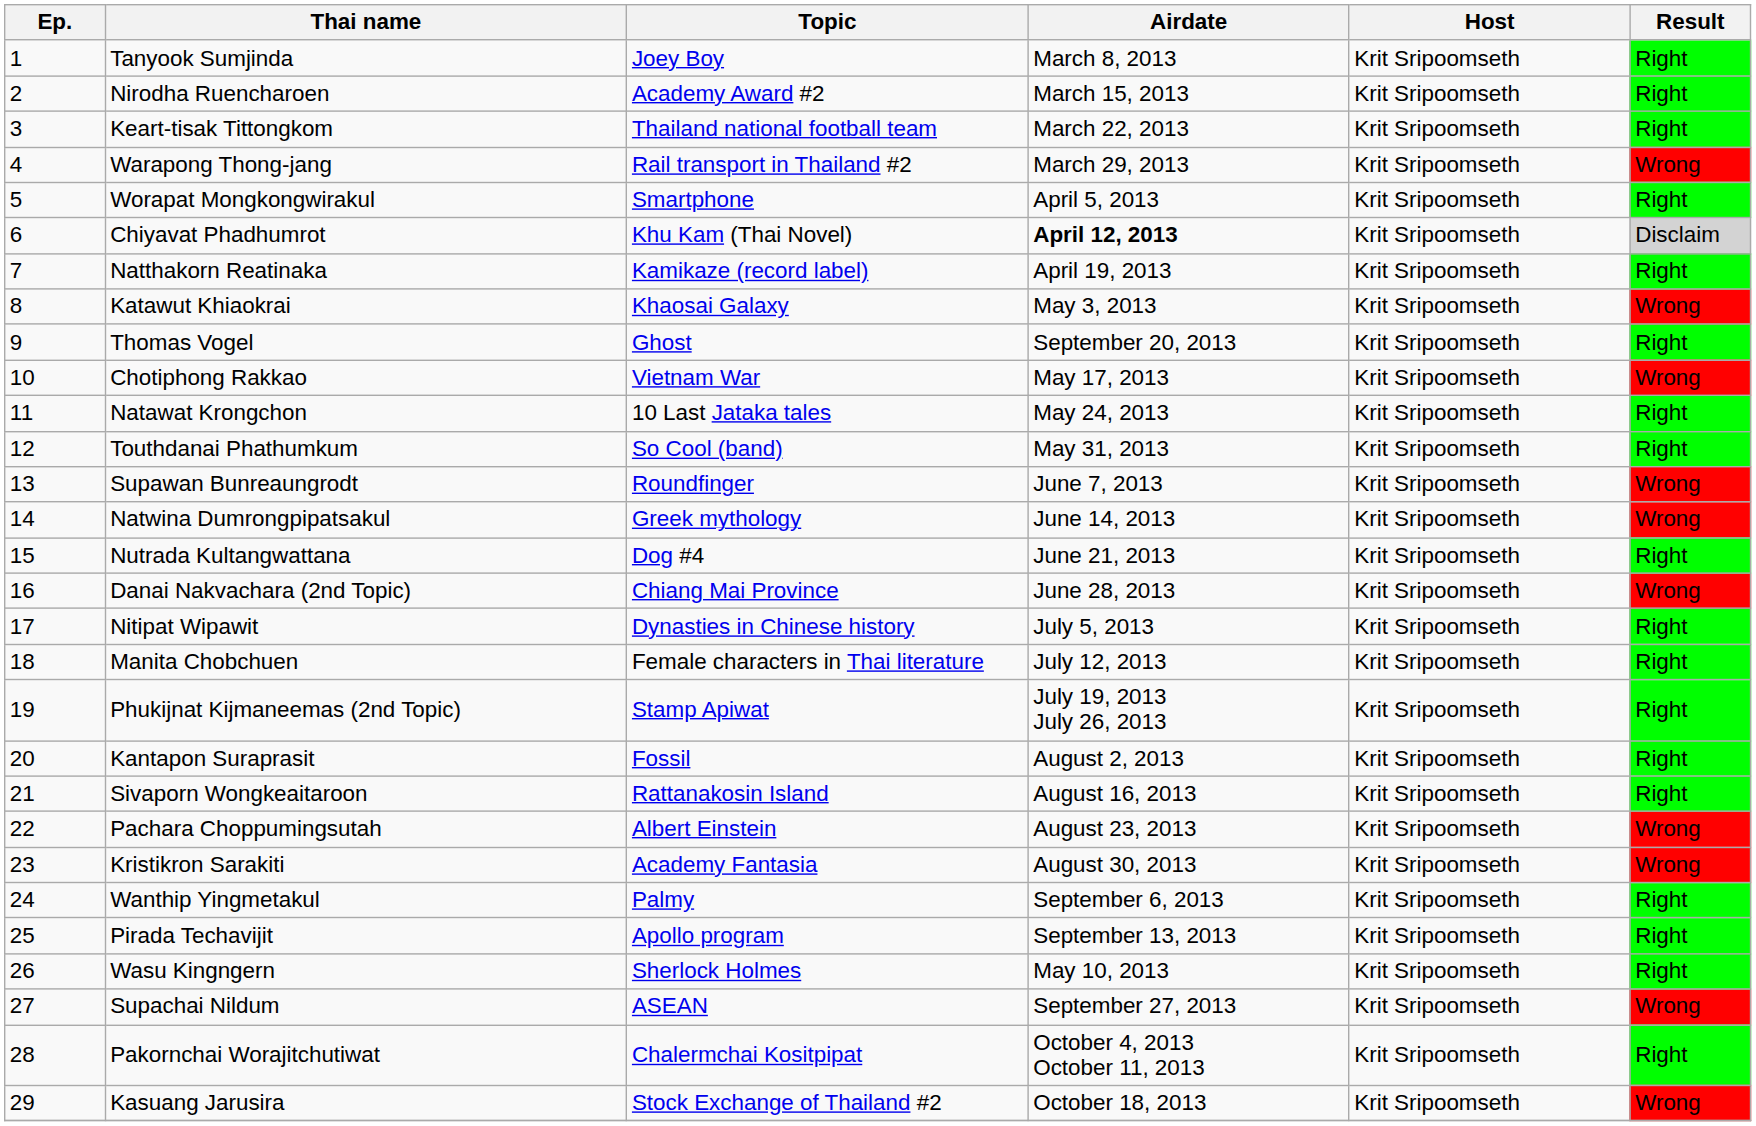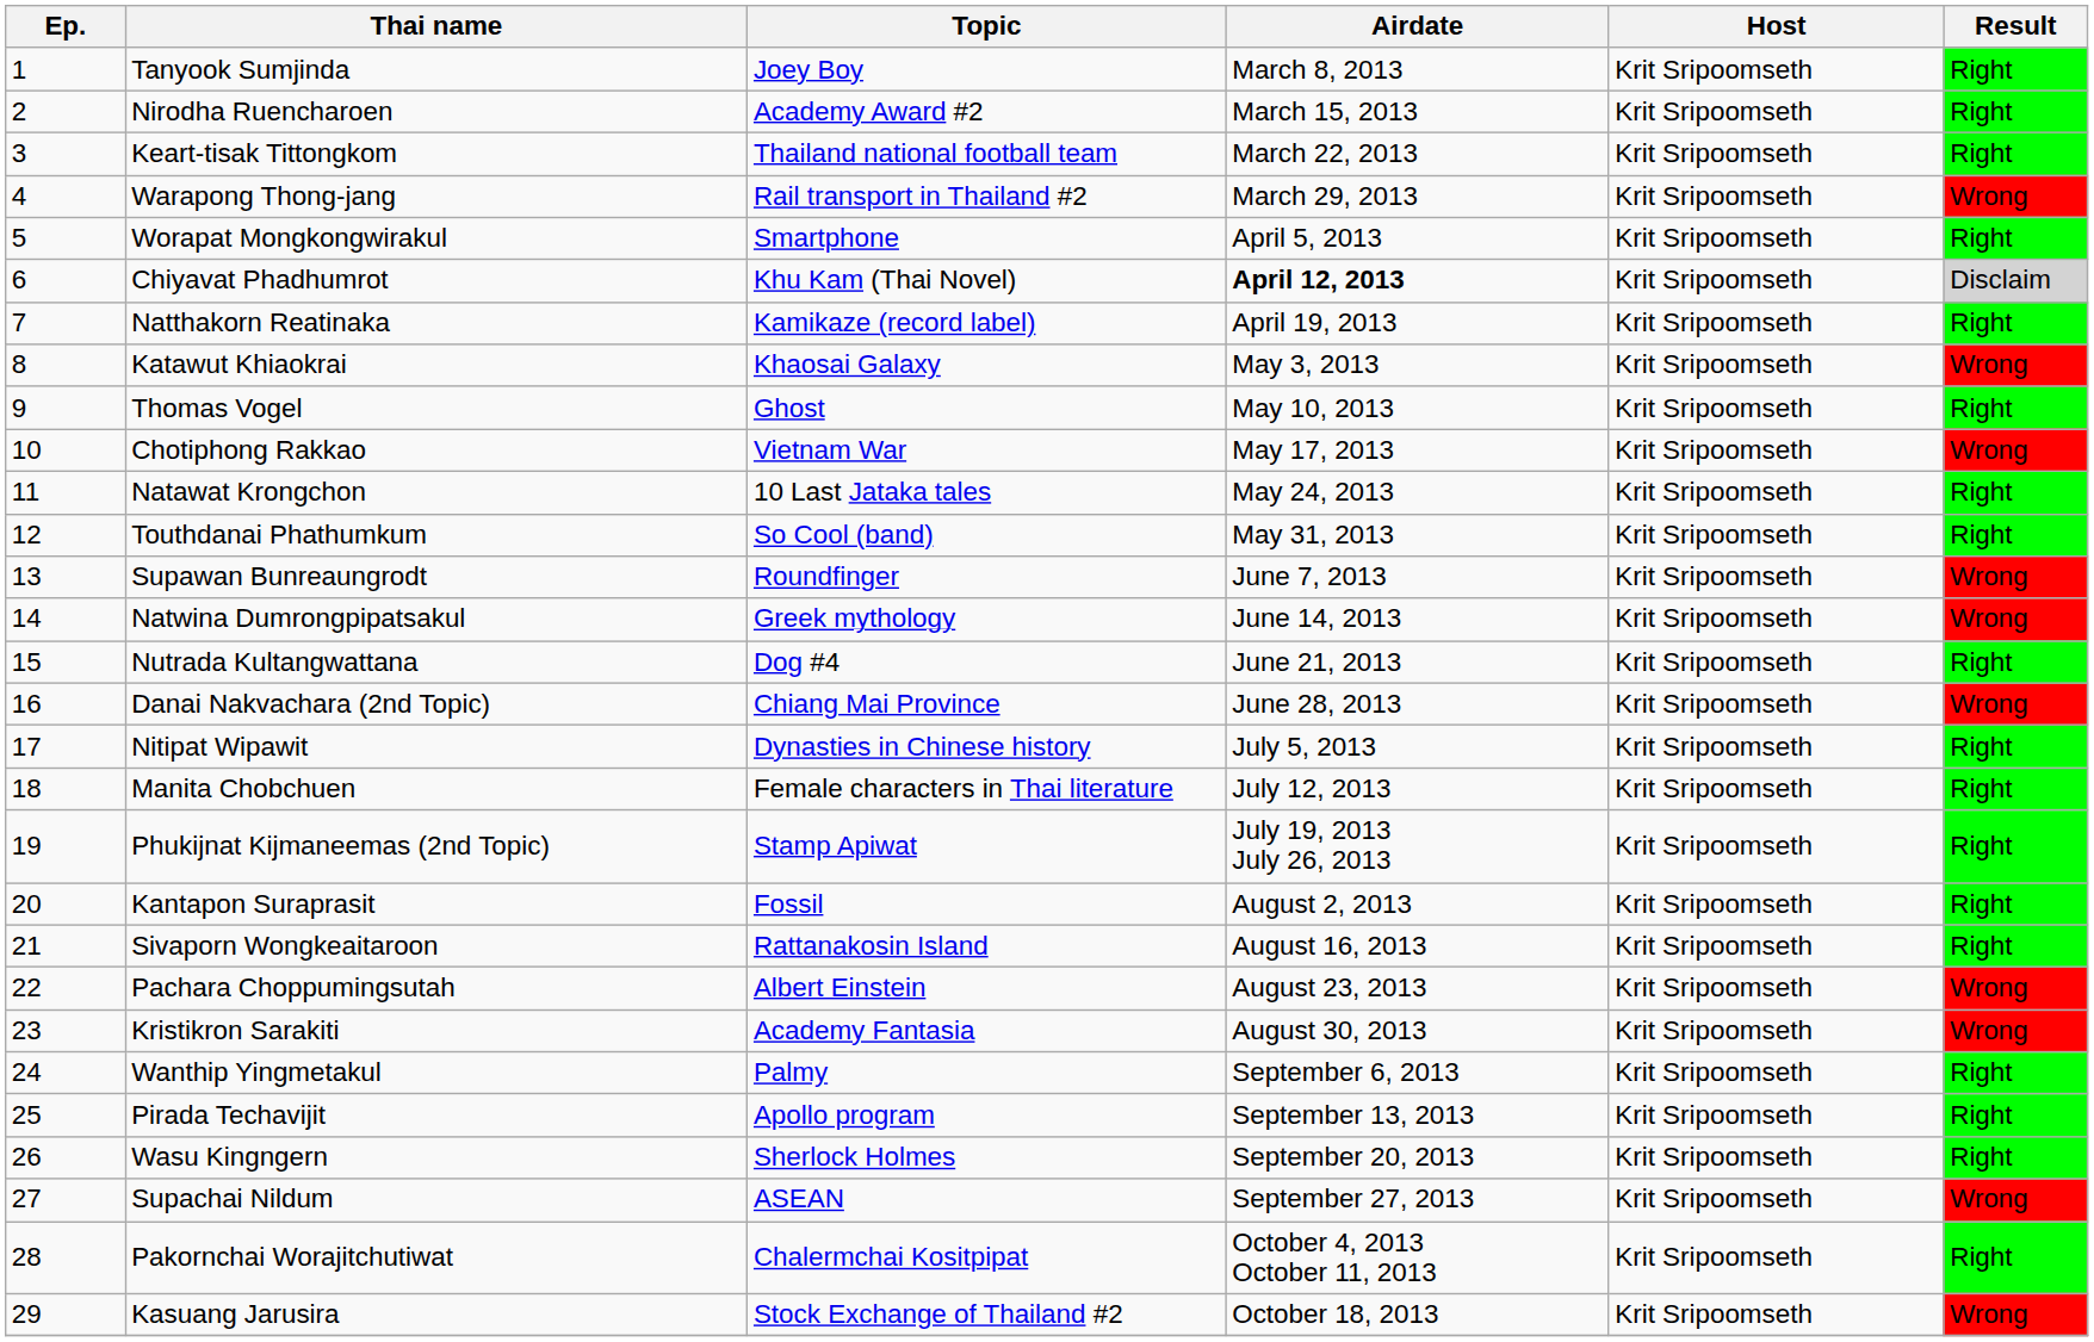 <table class="wikitable sortable" ="font-size:100%; text-align: center; ">
 <tr>
 <th rowspan=1 width=5%><strong>Ep.</strong></th>
 <th rowspan=1 width=26%><strong>Thai name</strong></th>
 <th rowspan=1 width=20%><strong>Topic</strong></th>
 <th rowspan=1 width=16%><strong>Airdate</strong></th>
 <th rowspan=1 width=14%><strong>Host</strong></th>
 <th !rowspan=1 width=6%><strong>Result</strong></th>
 </tr>
 <tr>
 <td>1</td>
 <td>Tanyook Sumjinda</td>
 <td><a href='#'>Joey Boy</a></td>
 <td>March 8, 2013</td>
 <td>Krit Sripoomseth</td>
 <td style = "background:#00FF00;">Right</td>
 </tr>
 <tr>
 <td>2</td>
 <td>Nirodha Ruencharoen</td>
 <td><a href='#'>Academy Award</a> #2</td>
 <td>March 15, 2013</td>
 <td>Krit Sripoomseth</td>
 <td style = "background:#00FF00;">Right</td>
 </tr>
 <tr>
 <td>3</td>
 <td>Keart-tisak Tittongkom</td>
 <td><a href='#'>Thailand national football team</a></td>
 <td>March 22, 2013</td>
 <td>Krit Sripoomseth</td>
 <td style = "background:#00FF00;">Right</td>
 </tr>
 <tr>
 <td>4</td>
 <td>Warapong Thong-jang</td>
 <td><a href='#'>Rail transport in Thailand</a> #2</td>
 <td>March 29, 2013</td>
 <td>Krit Sripoomseth</td>
 <td style = "background:#FF0000;">Wrong</td>
 </tr>
 <tr>
 <td>5</td>
 <td>Worapat Mongkongwirakul</td>
 <td><a href='#'>Smartphone</a></td>
 <td>April 5, 2013</td>
 <td>Krit Sripoomseth</td>
 <td style = "background:#00FF00;">Right</td>
 </tr>
 <tr>
 <td>6</td>
 <td>Chiyavat Phadhumrot</td>
 <td><a href='#'>Khu Kam</a> (Thai Novel)</td>
 <td><strong>April 12, 2013</strong></td>
 <td>Krit Sripoomseth</td>
 <td style = "background:lightgrey;">Disclaim</td>
 </tr>
 <tr>
 <td>7</td>
 <td>Natthakorn Reatinaka</td>
 <td><a href='#'>Kamikaze (record label)</a></td>
 <td>April 19, 2013</td>
 <td>Krit Sripoomseth</td>
 <td style = "background:#00FF00;">Right</td>
 </tr>
 <tr>
 <td>8</td>
 <td>Katawut Khiaokrai</td>
 <td><a href='#'>Khaosai Galaxy</a></td>
 <td>May 3, 2013</td>
 <td>Krit Sripoomseth</td>
 <td style = "background:#FF0000;">Wrong</td>
 </tr>
 <tr>
 <td>9</td>
 <td>Thomas Vogel</td>
 <td><a href='#'>Ghost</a></td>
-<td>September 20, 2013</td>
+<td>May 10, 2013</td>
 <td>Krit Sripoomseth</td>
 <td style = "background:#00FF00;">Right</td>
 </tr>
 <tr>
 <td>10</td>
 <td>Chotiphong Rakkao</td>
 <td><a href='#'>Vietnam War</a></td>
 <td>May 17, 2013</td>
 <td>Krit Sripoomseth</td>
 <td style = "background:#FF0000;">Wrong</td>
 </tr>
 <tr>
 <td>11</td>
 <td>Natawat Krongchon</td>
 <td>10 Last <a href='#'>Jataka tales</a></td>
 <td>May 24, 2013</td>
 <td>Krit Sripoomseth</td>
 <td style = "background:#00FF00;">Right</td>
 </tr>
 <tr>
 <td>12</td>
 <td>Touthdanai Phathumkum</td>
 <td><a href='#'>So Cool (band)</a></td>
 <td>May 31, 2013</td>
 <td>Krit Sripoomseth</td>
 <td style = "background:#00FF00;">Right</td>
 </tr>
 <tr>
 <td>13</td>
 <td>Supawan Bunreaungrodt</td>
 <td><a href='#'>Roundfinger</a></td>
 <td>June 7, 2013</td>
 <td>Krit Sripoomseth</td>
 <td style = "background:#FF0000;">Wrong</td>
 </tr>
 <tr>
 <td>14</td>
 <td>Natwina Dumrongpipatsakul</td>
 <td><a href='#'>Greek mythology</a></td>
 <td>June 14, 2013</td>
 <td>Krit Sripoomseth</td>
 <td style = "background:#FF0000;">Wrong</td>
 </tr>
 <tr>
 <td>15</td>
 <td>Nutrada Kultangwattana</td>
 <td><a href='#'>Dog</a> #4</td>
 <td>June 21, 2013</td>
 <td>Krit Sripoomseth</td>
 <td style = "background:#00FF00;">Right</td>
 </tr>
 <tr>
 <td>16</td>
 <td>Danai Nakvachara (2nd Topic)</td>
 <td><a href='#'>Chiang Mai Province</a></td>
 <td>June 28, 2013</td>
 <td>Krit Sripoomseth</td>
 <td style = "background:#FF0000;">Wrong</td>
 </tr>
 <tr>
 <td>17</td>
 <td>Nitipat Wipawit</td>
 <td><a href='#'>Dynasties in Chinese history</a></td>
 <td>July 5, 2013</td>
 <td>Krit Sripoomseth</td>
 <td style = "background:#00FF00;">Right</td>
 </tr>
 <tr>
 <td>18</td>
 <td>Manita Chobchuen</td>
 <td>Female characters in <a href='#'>Thai literature</a></td>
 <td>July 12, 2013</td>
 <td>Krit Sripoomseth</td>
 <td style = "background:#00FF00;">Right</td>
 </tr>
 <tr>
 <td>19</td>
 <td>Phukijnat Kijmaneemas (2nd Topic)</td>
 <td><a href='#'>Stamp Apiwat</a></td>
 <td>July 19, 2013<br>July 26, 2013</td>
 <td>Krit Sripoomseth</td>
 <td style = "background:#00FF00;">Right</td>
 </tr>
 <tr>
 <td>20</td>
 <td>Kantapon Suraprasit</td>
 <td><a href='#'>Fossil</a></td>
 <td>August 2, 2013</td>
 <td>Krit Sripoomseth</td>
 <td style = "background:#00FF00;">Right</td>
 </tr>
 <tr>
 <td>21</td>
 <td>Sivaporn Wongkeaitaroon</td>
 <td><a href='#'>Rattanakosin Island</a></td>
 <td>August 16, 2013</td>
 <td>Krit Sripoomseth</td>
 <td style = "background:#00FF00;">Right</td>
 </tr>
 <tr>
 <td>22</td>
 <td>Pachara Choppumingsutah</td>
 <td><a href='#'>Albert Einstein</a></td>
 <td>August 23, 2013</td>
 <td>Krit Sripoomseth</td>
 <td style = "background:#FF0000;">Wrong</td>
 </tr>
 <tr>
 <td>23</td>
 <td>Kristikron Sarakiti</td>
 <td><a href='#'>Academy Fantasia</a></td>
 <td>August 30, 2013</td>
 <td>Krit Sripoomseth</td>
 <td style = "background:#FF0000;">Wrong</td>
 </tr>
 <tr>
 <td>24</td>
 <td>Wanthip Yingmetakul</td>
 <td><a href='#'>Palmy</a></td>
 <td>September 6, 2013</td>
 <td>Krit Sripoomseth</td>
 <td style = "background:#00FF00;">Right</td>
 </tr>
 <tr>
 <td>25</td>
 <td>Pirada Techavijit</td>
 <td><a href='#'>Apollo program</a></td>
 <td>September 13, 2013</td>
 <td>Krit Sripoomseth</td>
 <td style = "background:#00FF00;">Right</td>
 </tr>
 <tr>
 <td>26</td>
 <td>Wasu Kingngern</td>
 <td><a href='#'>Sherlock Holmes</a></td>
-<td>May 10, 2013</td>
+<td>September 20, 2013</td>
 <td>Krit Sripoomseth</td>
 <td style = "background:#00FF00;">Right</td>
 </tr>
 <tr>
 <td>27</td>
 <td>Supachai Nildum</td>
 <td><a href='#'>ASEAN</a></td>
 <td>September 27, 2013</td>
 <td>Krit Sripoomseth</td>
 <td style = "background:#FF0000;">Wrong</td>
 </tr>
 <tr>
 <td>28</td>
 <td>Pakornchai Worajitchutiwat</td>
 <td><a href='#'>Chalermchai Kositpipat</a></td>
 <td>October 4, 2013<br>October 11, 2013</td>
 <td>Krit Sripoomseth</td>
 <td style = "background:#00FF00;">Right</td>
 </tr>
 <tr>
 <td>29</td>
 <td>Kasuang Jarusira</td>
 <td><a href='#'>Stock Exchange of Thailand</a> #2</td>
 <td>October 18, 2013</td>
 <td>Krit Sripoomseth</td>
 <td style = "background:#FF0000;">Wrong</td>
 </tr>
 <tr>
 </tr>
 </table>
